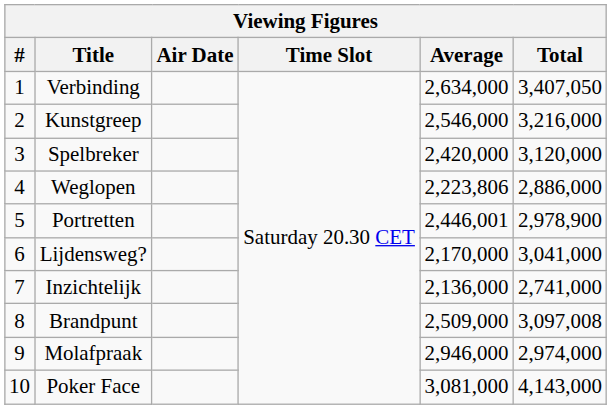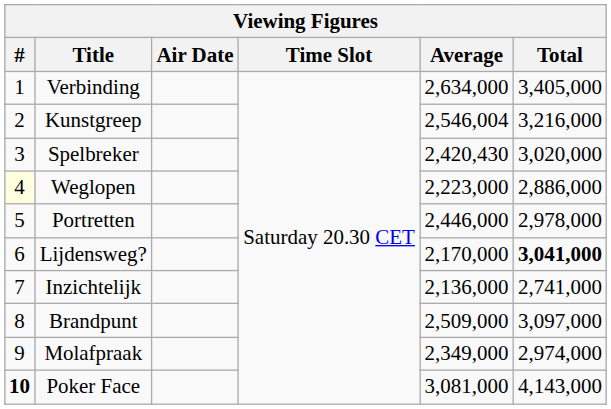 <table class="wikitable sortable" style="margin:auto; text-align:center">
 <tr>
 <th colspan="6">Viewing Figures </th>
 </tr>
 <tr>
 <th>#</th>
 <th>Title</th>
 <th>Air Date</th>
 <th>Time Slot</th>
 <th>Average </th>
 <th>Total </th>
 </tr>
 <tr>
 <td>1</td>
 <td>Verbinding</td>
 <td data-sort-value=1></td>
 <td rowspan=10>Saturday 20.30 <a href='#'>CET</a></td>
 <td>2,634,000</td>
-<td>3,407,050</td>
+<td>3,405,000</td>
 </tr>
 <tr>
 <td>2</td>
 <td>Kunstgreep</td>
 <td data-sort-value=2></td>
-<td>2,546,000</td>
+<td>2,546,004</td>
 <td>3,216,000</td>
 </tr>
 <tr>
 <td>3</td>
 <td>Spelbreker</td>
 <td data-sort-value=3></td>
-<td>2,420,000</td>
-<td>3,120,000</td>
+<td>2,420,430</td>
+<td>3,020,000</td>
 </tr>
 <tr>
-<td>4</td>
+<td style="background: lightyellow;">4</td>
 <td>Weglopen</td>
 <td data-sort-value=4></td>
-<td>2,223,806</td>
+<td>2,223,000</td>
 <td>2,886,000</td>
 </tr>
 <tr>
 <td>5</td>
 <td>Portretten</td>
 <td data-sort-value=5></td>
-<td>2,446,001</td>
-<td>2,978,900</td>
+<td>2,446,000</td>
+<td>2,978,000</td>
 </tr>
 <tr>
 <td>6</td>
 <td>Lijdensweg?</td>
 <td data-sort-value=6></td>
 <td>2,170,000</td>
-<td>3,041,000</td>
+<td><strong>3,041,000</strong></td>
 </tr>
 <tr>
 <td>7</td>
 <td>Inzichtelijk</td>
 <td data-sort-value=7></td>
 <td>2,136,000</td>
 <td>2,741,000</td>
 </tr>
 <tr>
 <td>8</td>
 <td>Brandpunt</td>
 <td data-sort-value=8></td>
 <td>2,509,000</td>
-<td>3,097,008</td>
+<td>3,097,000</td>
 </tr>
 <tr>
 <td>9</td>
 <td>Molafpraak</td>
 <td data-sort-value=9></td>
-<td>2,946,000</td>
+<td>2,349,000</td>
 <td>2,974,000</td>
 </tr>
 <tr>
-<td>10</td>
+<td><strong>10</strong></td>
 <td>Poker Face</td>
 <td data-sort-value=10></td>
 <td>3,081,000</td>
 <td>4,143,000</td>
 </tr>
 </table>
